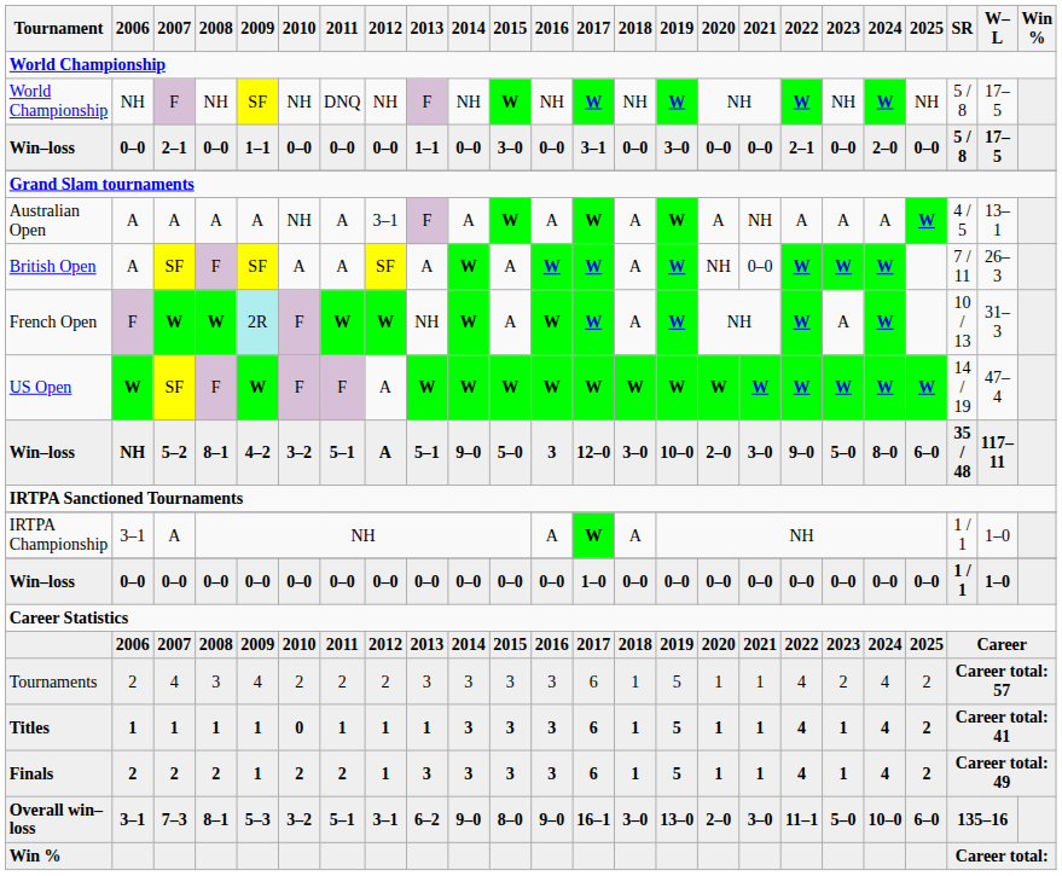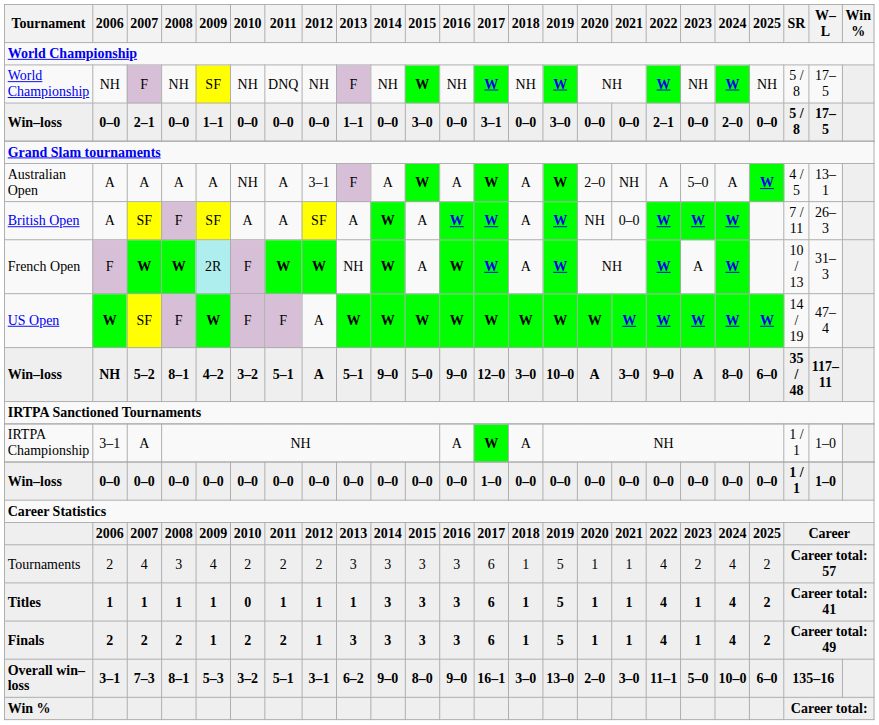 <table class="wikitable nowrap" style=text-align:center;font-size:94%>
 <tr>
 <th>Tournament</th>
 <th>2006</th>
 <th>2007</th>
 <th>2008</th>
 <th>2009</th>
 <th>2010</th>
 <th>2011</th>
 <th>2012</th>
 <th>2013</th>
 <th>2014</th>
 <th>2015</th>
 <th>2016</th>
 <th>2017</th>
 <th>2018</th>
 <th>2019</th>
 <th>2020</th>
 <th>2021</th>
 <th>2022</th>
 <th>2023</th>
 <th>2024</th>
 <th>2025</th>
 <th>SR</th>
 <th>W–L</th>
 <th>Win %</th>
 </tr>
 <tr>
 <td colspan="24" style="text-align:left"><strong><a href='#'>World Championship</a></strong></td>
 </tr>
 <tr>
 <td align=left><a href='#'>World Championship</a></td>
 <td>NH</td>
 <td style="background:thistle;">F</td>
 <td>NH</td>
 <td style="background:yellow;">SF</td>
 <td>NH</td>
 <td>DNQ</td>
 <td>NH</td>
 <td style="background:thistle;">F</td>
 <td>NH</td>
 <td bgcolor=lime><strong>W</strong></td>
 <td>NH</td>
 <td bgcolor=lime><a href='#'><strong>W</strong></a></td>
 <td>NH</td>
 <td bgcolor=lime><a href='#'><strong>W</strong></a></td>
 <td colspan=2>NH</td>
 <td bgcolor=lime><a href='#'><strong>W</strong></a></td>
 <td>NH</td>
 <td bgcolor=lime><a href='#'><strong>W</strong></a></td>
 <td>NH</td>
 <td>5 / 8</td>
 <td>17–5</td>
 <td bgcolor=efefef></td>
 </tr>
 <tr style=font-weight:bold;background:#efefef>
 <td style=text-align:left>Win–loss</td>
 <td>0–0</td>
 <td>2–1</td>
 <td>0–0</td>
 <td>1–1</td>
 <td>0–0</td>
 <td>0–0</td>
 <td>0–0</td>
 <td>1–1</td>
 <td>0–0</td>
 <td>3–0</td>
 <td>0–0</td>
 <td>3–1</td>
 <td>0–0</td>
 <td>3–0</td>
 <td>0–0</td>
 <td>0–0</td>
 <td>2–1</td>
 <td>0–0</td>
 <td>2–0</td>
 <td>0–0</td>
 <td>5 / 8</td>
 <td>17–5</td>
 <td bgcolor=efefef></td>
 </tr>
 <tr style=font-weight:bold;background:#efefef>
 </tr>
 <tr>
 <td colspan="24" style="text-align:left"><strong><a href='#'>Grand Slam tournaments</a></strong></td>
 </tr>
 <tr>
 <td align=left>Australian Open</td>
 <td>A</td>
 <td>A</td>
 <td>A</td>
 <td>A</td>
 <td>NH</td>
 <td>A</td>
 <td>3–1</td>
 <td style="background:thistle;">F</td>
 <td>A</td>
 <td bgcolor=lime><strong>W</strong></td>
 <td>A</td>
 <td bgcolor=lime><strong>W</strong></td>
 <td>A</td>
 <td bgcolor=lime><strong>W</strong></td>
-<td>A</td>
+<td>2–0</td>
 <td>NH</td>
 <td>A</td>
-<td>A</td>
+<td>5–0</td>
 <td>A</td>
 <td bgcolor=lime><a href='#'><strong>W</strong></a></td>
 <td>4 / 5</td>
 <td>13–1</td>
 <td bgcolor=efefef></td>
 </tr>
 <tr>
 <td align=left><a href='#'>British Open</a></td>
 <td>A</td>
 <td style="background:yellow;">SF</td>
 <td style="background:thistle;">F</td>
 <td style="background:yellow;">SF</td>
 <td>A</td>
 <td>A</td>
 <td style="background:yellow;">SF</td>
 <td>A</td>
 <td bgcolor=lime><strong>W</strong></td>
 <td>A</td>
 <td bgcolor=lime><a href='#'><strong>W</strong></a></td>
 <td bgcolor=lime><a href='#'><strong>W</strong></a></td>
 <td>A</td>
 <td bgcolor=lime><a href='#'><strong>W</strong></a></td>
 <td>NH</td>
 <td>0–0</td>
 <td bgcolor=lime><a href='#'><strong>W</strong></a></td>
 <td bgcolor=lime><a href='#'><strong>W</strong></a></td>
 <td bgcolor=lime><a href='#'><strong>W</strong></a></td>
 <td></td>
 <td>7 / 11</td>
 <td>26–3</td>
 <td bgcolor=efefef></td>
 </tr>
 <tr>
 <td align=left>French Open</td>
 <td style="background:thistle;">F</td>
 <td bgcolor=lime><strong>W</strong></td>
 <td bgcolor=lime><strong>W</strong></td>
 <td bgcolor=afeeee>2R</td>
 <td style="background:thistle;">F</td>
 <td bgcolor=lime><strong>W</strong></td>
 <td bgcolor=lime><strong>W</strong></td>
 <td>NH</td>
 <td bgcolor=lime><strong>W</strong></td>
 <td>A</td>
 <td bgcolor=lime><strong>W</strong></td>
 <td bgcolor=lime><a href='#'><strong>W</strong></a></td>
 <td>A</td>
 <td bgcolor=lime><a href='#'><strong>W</strong></a></td>
 <td colspan=2>NH</td>
 <td bgcolor=lime><a href='#'><strong>W</strong></a></td>
 <td>A</td>
 <td bgcolor=lime><a href='#'><strong>W</strong></a></td>
 <td></td>
 <td>10 / 13</td>
 <td>31–3</td>
 <td bgcolor=efefef></td>
 </tr>
 <tr>
 <td align=left><a href='#'>US Open</a></td>
 <td bgcolor=lime><strong>W</strong></td>
 <td style="background:yellow;">SF</td>
 <td style="background:thistle;">F</td>
 <td bgcolor=lime><strong>W</strong></td>
 <td style="background:thistle;">F</td>
 <td style="background:thistle;">F</td>
 <td>A</td>
 <td bgcolor=lime><strong>W</strong></td>
 <td bgcolor=lime><strong>W</strong></td>
 <td bgcolor=lime><strong>W</strong></td>
 <td bgcolor=lime><strong>W</strong></td>
 <td bgcolor=lime><strong>W</strong></td>
 <td bgcolor=lime><strong>W</strong></td>
 <td bgcolor=lime><strong>W</strong></td>
 <td bgcolor=lime><strong>W</strong></td>
 <td bgcolor=lime><a href='#'><strong>W</strong></a></td>
 <td bgcolor=lime><a href='#'><strong>W</strong></a></td>
 <td bgcolor=lime><a href='#'><strong>W</strong></a></td>
 <td bgcolor=lime><a href='#'><strong>W</strong></a></td>
 <td bgcolor=lime><a href='#'><strong>W</strong></a></td>
 <td>14 / 19</td>
 <td>47–4</td>
 <td bgcolor=efefef></td>
 </tr>
 <tr style=font-weight:bold;background:#efefef>
 <td style=text-align:left>Win–loss</td>
 <td>NH</td>
 <td>5–2</td>
 <td>8–1</td>
 <td>4–2</td>
 <td>3–2</td>
 <td>5–1</td>
 <td>A</td>
 <td>5–1</td>
 <td>9–0</td>
 <td>5–0</td>
-<td>3</td>
+<td>9–0</td>
 <td>12–0</td>
 <td>3–0</td>
 <td>10–0</td>
-<td>2–0</td>
+<td>A</td>
 <td>3–0</td>
 <td>9–0</td>
-<td>5–0</td>
+<td>A</td>
 <td>8–0</td>
 <td>6–0</td>
 <td>35 / 48</td>
 <td>117–11</td>
 <td bgcolor=efefef></td>
 </tr>
 <tr>
 <td colspan="24" style="text-align:left"><strong>IRTPA Sanctioned Tournaments</strong></td>
 </tr>
 <tr>
 </tr>
 <tr>
 </tr>
 <tr>
 <td align=left>IRTPA Championship</td>
 <td>3–1</td>
 <td>A</td>
 <td colspan=8>NH</td>
 <td>A</td>
 <td bgcolor=lime><strong>W</strong></td>
 <td>A</td>
 <td colspan=7>NH</td>
 <td>1 / 1</td>
 <td>1–0</td>
 <td bgcolor=efefef></td>
 </tr>
 <tr>
 </tr>
 <tr style=font-weight:bold;background:#efefef>
 <td style=text-align:left>Win–loss</td>
 <td>0–0</td>
 <td>0–0</td>
 <td>0–0</td>
 <td>0–0</td>
 <td>0–0</td>
 <td>0–0</td>
 <td>0–0</td>
 <td>0–0</td>
 <td>0–0</td>
 <td>0–0</td>
 <td>0–0</td>
 <td>1–0</td>
 <td>0–0</td>
 <td>0–0</td>
 <td>0–0</td>
 <td>0–0</td>
 <td>0–0</td>
 <td>0–0</td>
 <td>0–0</td>
 <td>0–0</td>
 <td>1 / 1</td>
 <td>1–0</td>
 <td bgcolor=efefef></td>
 </tr>
 <tr>
 <td colspan="24" style="text-align:left"><strong>Career Statistics</strong></td>
 </tr>
 <tr style="font-weight:bold;background:#EFEFEF;">
 <td></td>
 <td>2006</td>
 <td>2007</td>
 <td>2008</td>
 <td>2009</td>
 <td>2010</td>
 <td>2011</td>
 <td>2012</td>
 <td>2013</td>
 <td>2014</td>
 <td>2015</td>
 <td>2016</td>
 <td>2017</td>
 <td>2018</td>
 <td>2019</td>
 <td>2020</td>
 <td>2021</td>
 <td>2022</td>
 <td>2023</td>
 <td>2024</td>
 <td>2025</td>
 <td colspan=3>Career</td>
 </tr>
 <tr style="background:#EFEFEF">
 <td align=left>Tournaments</td>
 <td>2</td>
 <td>4</td>
 <td>3</td>
 <td>4</td>
 <td>2</td>
 <td>2</td>
 <td>2</td>
 <td>3</td>
 <td>3</td>
 <td>3</td>
 <td>3</td>
 <td>6</td>
 <td>1</td>
 <td>5</td>
 <td>1</td>
 <td>1</td>
 <td>4</td>
 <td>2</td>
 <td>4</td>
 <td>2</td>
 <td colspan="3"><strong>Career total: 57</strong></td>
 </tr>
 <tr style=font-weight:bold;background:#efefef>
 <td style=text-align:left>Titles</td>
 <td>1</td>
 <td>1</td>
 <td>1</td>
 <td>1</td>
 <td>0</td>
 <td>1</td>
 <td>1</td>
 <td>1</td>
 <td>3</td>
 <td>3</td>
 <td>3</td>
 <td>6</td>
 <td>1</td>
 <td>5</td>
 <td>1</td>
 <td>1</td>
 <td>4</td>
 <td>1</td>
 <td>4</td>
 <td>2</td>
 <td colspan="3"><strong>Career total: 41</strong></td>
 </tr>
 <tr style=font-weight:bold;background:#efefef>
 <td style=text-align:left>Finals</td>
 <td>2</td>
 <td>2</td>
 <td>2</td>
 <td>1</td>
 <td>2</td>
 <td>2</td>
 <td>1</td>
 <td>3</td>
 <td>3</td>
 <td>3</td>
 <td>3</td>
 <td>6</td>
 <td>1</td>
 <td>5</td>
 <td>1</td>
 <td>1</td>
 <td>4</td>
 <td>1</td>
 <td>4</td>
 <td>2</td>
 <td colspan="3"><strong>Career total: 49</strong></td>
 </tr>
 <tr style=font-weight:bold;background:#efefef>
 <td style=text-align:left>Overall win–loss</td>
 <td>3–1</td>
 <td>7–3</td>
 <td>8–1</td>
 <td>5–3</td>
 <td>3–2</td>
 <td>5–1</td>
 <td>3–1</td>
 <td>6–2</td>
 <td>9–0</td>
 <td>8–0</td>
 <td>9–0</td>
 <td>16–1</td>
 <td>3–0</td>
 <td>13–0</td>
 <td>2–0</td>
 <td>3–0</td>
 <td>11–1</td>
 <td>5–0</td>
 <td>10–0</td>
 <td>6–0</td>
 <td colspan="2">135–16</td>
 <td></td>
 </tr>
 <tr style=font-weight:bold;background:#efefef>
 <td align=left>Win %</td>
 <td></td>
 <td></td>
 <td></td>
 <td></td>
 <td></td>
 <td></td>
 <td></td>
 <td></td>
 <td></td>
 <td></td>
 <td></td>
 <td></td>
 <td></td>
 <td></td>
 <td></td>
 <td></td>
 <td></td>
 <td></td>
 <td></td>
 <td></td>
 <td colspan="3"><strong>Career total: </strong></td>
 </tr>
 </table>
